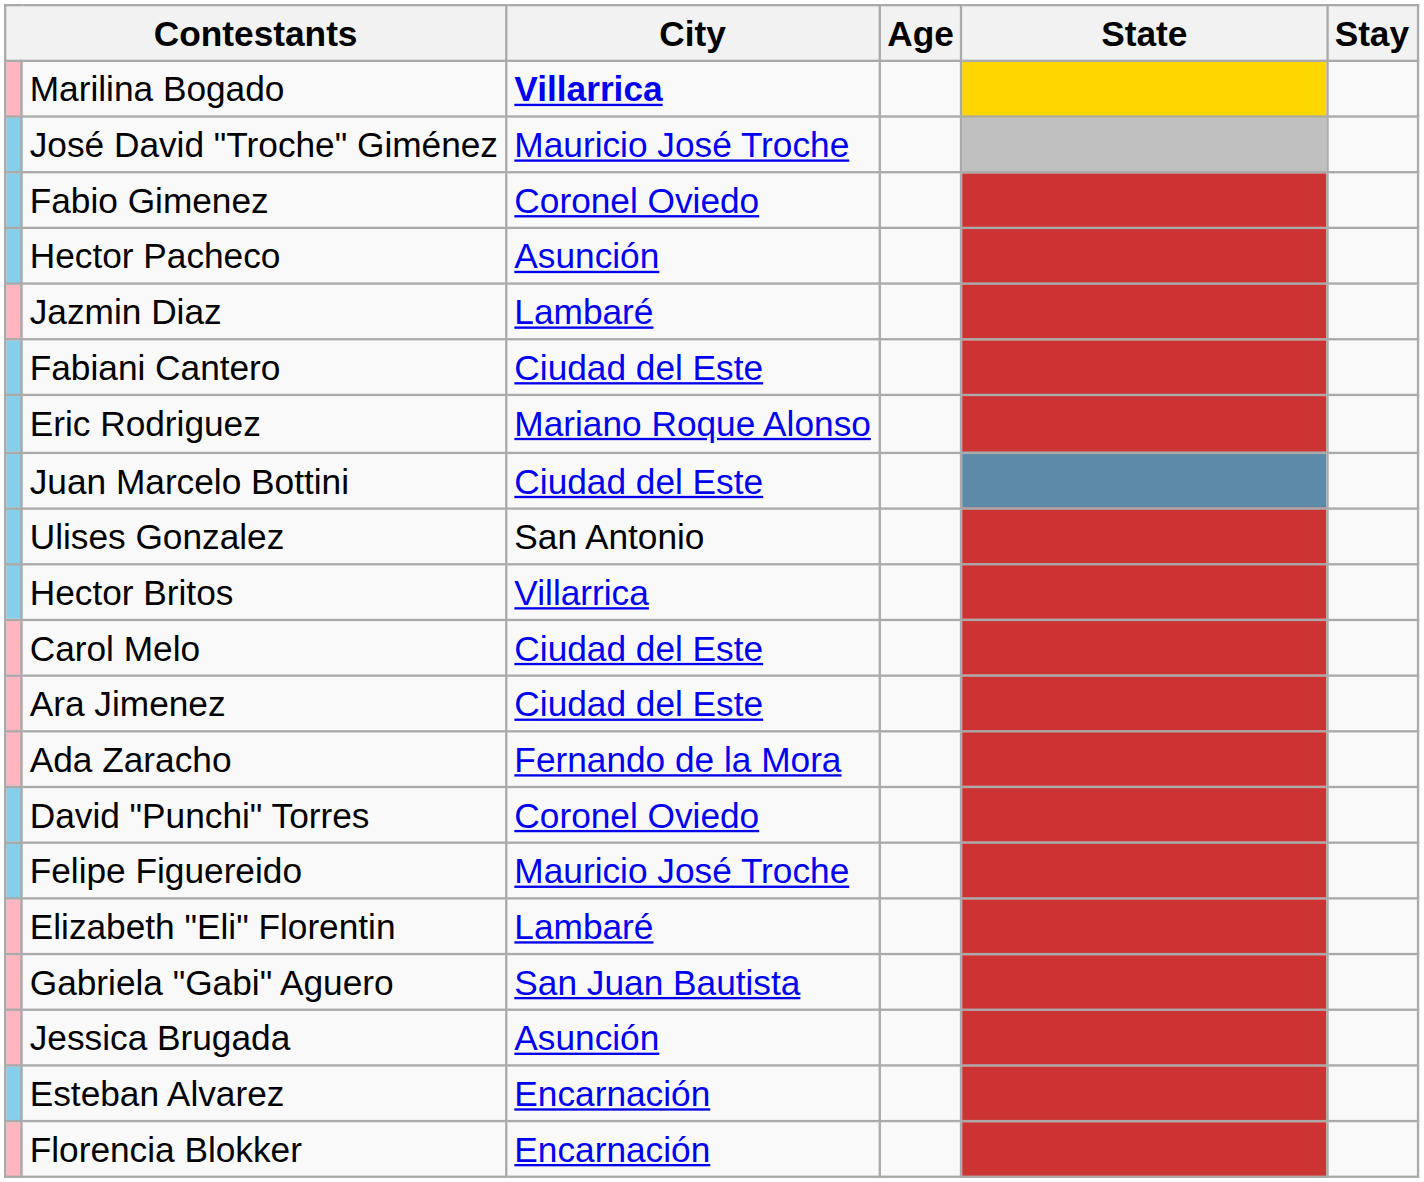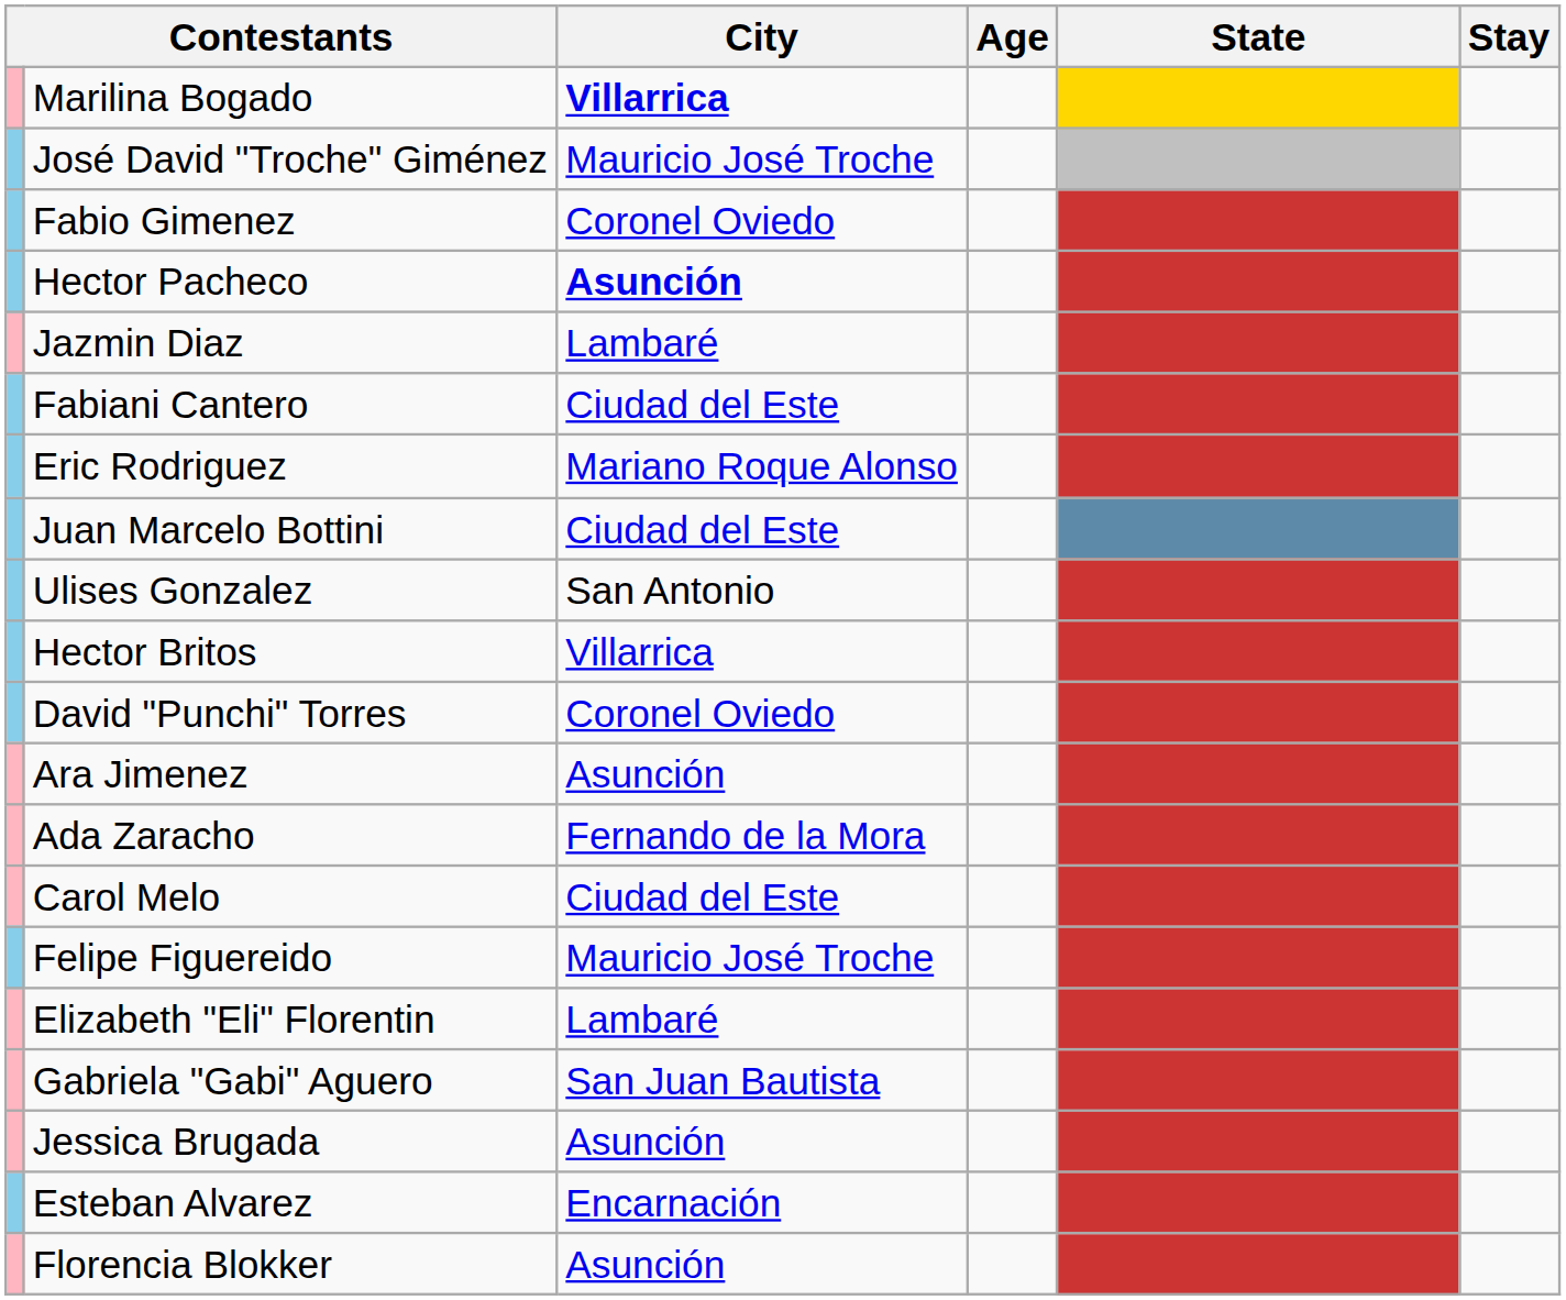 <table class="wikitable" style="font-size:95%;">
 <tr>
 <th colspan=2>Contestants</th>
 <th>City</th>
 <th>Age</th>
 <th width="150">State</th>
 <th>Stay</th>
 </tr>
 <tr>
 <td style="background:LightPink"></td>
 <td>Marilina Bogado</td>
 <td><strong><a href='#'>Villarrica</a></strong></td>
 <td></td>
 <td style="background:gold;"><div> </div></td>
 <td></td>
 </tr>
 <tr>
 <td style="background:skyblue"></td>
 <td>José David "Troche" Giménez</td>
 <td><a href='#'>Mauricio José Troche</a></td>
 <td></td>
 <td style="background:silver;"><div> </div></td>
 <td></td>
 </tr>
 <tr>
 <td style="background:skyblue"></td>
 <td>Fabio Gimenez</td>
 <td><a href='#'>Coronel Oviedo</a></td>
 <td></td>
 <td style="background:#c33;"><div> </div></td>
 <td></td>
 </tr>
 <tr>
 <td style="background:skyblue"></td>
 <td>Hector Pacheco</td>
-<td><a href='#'>Asunción</a></td>
+<td><strong><a href='#'>Asunción</a></strong></td>
 <td></td>
 <td style="background:#c33;"><div> </div></td>
 <td></td>
 </tr>
 <tr>
 <td style="background:LightPink"></td>
 <td>Jazmin Diaz</td>
 <td><a href='#'>Lambaré</a></td>
 <td></td>
 <td style="background:#c33;"><div> </div></td>
 <td></td>
 </tr>
 <tr>
 <td style="background:skyblue"></td>
 <td>Fabiani Cantero</td>
 <td><a href='#'>Ciudad del Este</a></td>
 <td></td>
 <td style="background:#c33;"><div> </div></td>
 <td></td>
 </tr>
 <tr>
 <td style="background:skyblue"></td>
 <td>Eric Rodriguez</td>
 <td><a href='#'>Mariano Roque Alonso</a></td>
 <td></td>
 <td style="background:#c33;"><div> </div></td>
 <td></td>
 </tr>
 <tr>
 <td style="background:skyblue"></td>
 <td>Juan Marcelo Bottini</td>
 <td><a href='#'>Ciudad del Este</a></td>
 <td></td>
 <td style="background:#5D8AA8;"><div> </div></td>
 <td></td>
 </tr>
 <tr>
 <td style="background:skyblue"></td>
 <td>Ulises Gonzalez</td>
 <td>San Antonio</td>
 <td></td>
 <td style="background:#c33;"><div> </div></td>
 <td></td>
 </tr>
 <tr>
 <td style="background:skyblue"></td>
 <td>Hector Britos</td>
 <td><a href='#'>Villarrica</a></td>
 <td></td>
 <td style="background:#c33;"><div> </div></td>
 <td></td>
 </tr>
 <tr>
-<td style="background:LightPink"></td>
-<td>Carol Melo</td>
-<td><a href='#'>Ciudad del Este</a></td>
+<td style="background:skyblue"></td>
+<td>David "Punchi" Torres</td>
+<td><a href='#'>Coronel Oviedo</a></td>
 <td></td>
 <td style="background:#c33;"><div> </div></td>
 <td></td>
 </tr>
 <tr>
 <td style="background:LightPink"></td>
 <td>Ara Jimenez</td>
-<td><a href='#'>Ciudad del Este</a></td>
+<td><a href='#'>Asunción</a></td>
 <td></td>
 <td style="background:#c33;"><div> </div></td>
 <td></td>
 </tr>
 <tr>
 <td style="background:LightPink"></td>
 <td>Ada Zaracho</td>
 <td><a href='#'>Fernando de la Mora</a></td>
 <td></td>
 <td style="background:#c33;"><div> </div></td>
 <td></td>
 </tr>
 <tr>
-<td style="background:skyblue"></td>
-<td>David "Punchi" Torres</td>
-<td><a href='#'>Coronel Oviedo</a></td>
+<td style="background:LightPink"></td>
+<td>Carol Melo</td>
+<td><a href='#'>Ciudad del Este</a></td>
 <td></td>
 <td style="background:#c33;"><div> </div></td>
 <td></td>
 </tr>
 <tr>
 <td style="background:skyblue"></td>
 <td>Felipe Figuereido</td>
 <td><a href='#'>Mauricio José Troche</a></td>
 <td></td>
 <td style="background:#c33;"><div> </div></td>
 <td></td>
 </tr>
 <tr>
 <td style="background:LightPink"></td>
 <td>Elizabeth "Eli" Florentin</td>
 <td><a href='#'>Lambaré</a></td>
 <td></td>
 <td style="background:#c33;"><div> </div></td>
 <td></td>
 </tr>
 <tr>
 <td style="background:LightPink"></td>
 <td>Gabriela "Gabi" Aguero</td>
 <td><a href='#'>San Juan Bautista</a></td>
 <td></td>
 <td style="background:#c33;"><div> </div></td>
 <td></td>
 </tr>
 <tr>
 <td style="background:LightPink"></td>
 <td>Jessica Brugada</td>
 <td><a href='#'>Asunción</a></td>
 <td></td>
 <td style="background:#c33;"><div> </div></td>
 <td></td>
 </tr>
 <tr>
 <td style="background:skyblue"></td>
 <td>Esteban Alvarez</td>
 <td><a href='#'>Encarnación</a></td>
 <td></td>
 <td style="background:#c33;"><div> </div></td>
 <td></td>
 </tr>
 <tr>
 <td style="background:LightPink"></td>
 <td>Florencia Blokker</td>
-<td><a href='#'>Encarnación</a></td>
+<td><a href='#'>Asunción</a></td>
 <td></td>
 <td style="background:#c33;"><div> </div></td>
 <td></td>
 </tr>
 </table>
